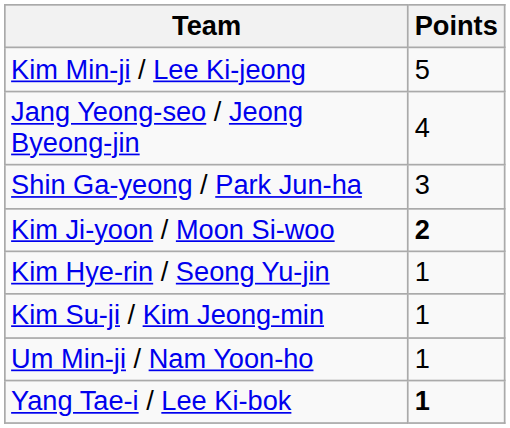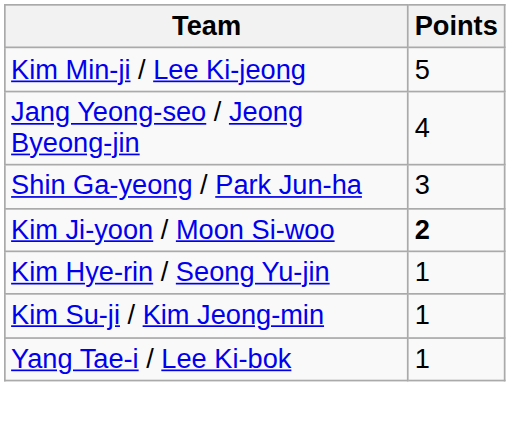 <table class="wikitable">
 <tr>
 <th width=230>Team</th>
 <th width=15>Points</th>
 </tr>
 <tr>
 <td><a href='#'>Kim Min-ji</a> / <a href='#'>Lee Ki-jeong</a></td>
 <td>5</td>
 </tr>
 <tr>
 <td><a href='#'>Jang Yeong-seo</a> / <a href='#'>Jeong Byeong-jin</a></td>
 <td>4</td>
 </tr>
 <tr>
 <td><a href='#'>Shin Ga-yeong</a> / <a href='#'>Park Jun-ha</a></td>
 <td>3</td>
 </tr>
 <tr>
 <td><a href='#'>Kim Ji-yoon</a> / <a href='#'>Moon Si-woo</a></td>
 <td><strong>2</strong></td>
 </tr>
 <tr>
 <td><a href='#'>Kim Hye-rin</a> / <a href='#'>Seong Yu-jin</a></td>
 <td>1</td>
 </tr>
 <tr>
 <td><a href='#'>Kim Su-ji</a> / <a href='#'>Kim Jeong-min</a></td>
 <td>1</td>
 </tr>
 <tr>
-<td><a href='#'>Um Min-ji</a> / <a href='#'>Nam Yoon-ho</a></td>
+<td><a href='#'>Yang Tae-i</a> / <a href='#'>Lee Ki-bok</a></td>
 <td>1</td>
 </tr>
-<tr>
-<td><a href='#'>Yang Tae-i</a> / <a href='#'>Lee Ki-bok</a></td>
-<td><strong>1</strong></td>
-</tr>
 </table>
